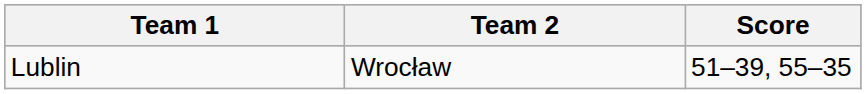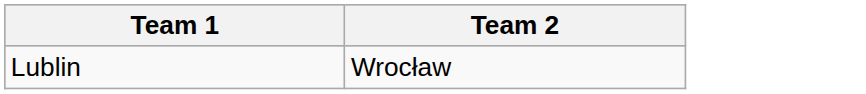 <table class="wikitable" style="font-size: 100%">
 <tr>
 <th width=200>Team 1</th>
 <th width=200>Team 2</th>
-<th width=100>Score</th>
 </tr>
 <tr>
 <td>Lublin</td>
 <td>Wrocław</td>
-<td>51–39, 55–35</td>
 </tr>
 </table>
